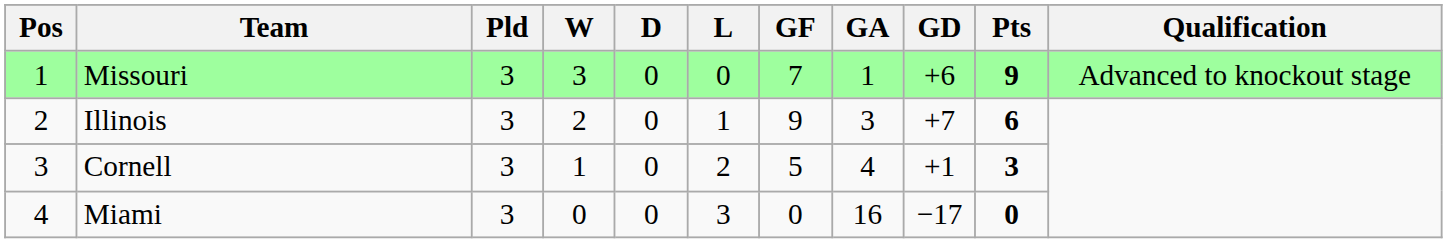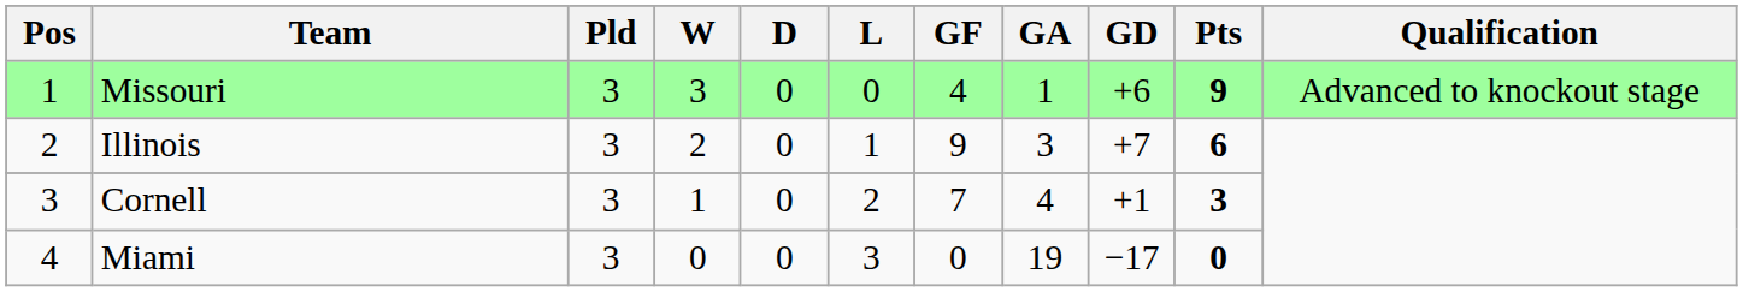 <table class="wikitable" style="text-align:center; margin: 1em auto">
 <tr>
 <th style=width:2em>Pos</th>
 <th style=width:13em>Team</th>
 <th style=width:2em>Pld</th>
 <th style=width:2em>W</th>
 <th style=width:2em>D</th>
 <th style=width:2em>L</th>
 <th style=width:2em>GF</th>
 <th style=width:2em>GA</th>
 <th style=width:2em>GD</th>
 <th style=width:2em>Pts</th>
 <th style=width:13em>Qualification</th>
 </tr>
 <tr bgcolor="#9eff9e">
 <td>1</td>
 <td style="text-align:left">Missouri</td>
 <td>3</td>
 <td>3</td>
 <td>0</td>
 <td>0</td>
-<td>7</td>
+<td>4</td>
 <td>1</td>
 <td>+6</td>
 <td><strong>9</strong></td>
 <td>Advanced to knockout stage</td>
 </tr>
 <tr>
 <td>2</td>
 <td style="text-align:left">Illinois</td>
 <td>3</td>
 <td>2</td>
 <td>0</td>
 <td>1</td>
 <td>9</td>
 <td>3</td>
 <td>+7</td>
 <td><strong>6</strong></td>
 <td rowspan="3"></td>
 </tr>
 <tr>
 <td>3</td>
 <td style="text-align:left">Cornell</td>
 <td>3</td>
 <td>1</td>
 <td>0</td>
 <td>2</td>
-<td>5</td>
+<td>7</td>
 <td>4</td>
 <td>+1<strong></strong></td>
 <td><strong>3</strong></td>
 </tr>
 <tr>
 <td>4</td>
 <td style="text-align:left">Miami</td>
 <td>3</td>
 <td>0</td>
 <td>0</td>
 <td>3</td>
 <td>0</td>
-<td>16</td>
+<td>19</td>
 <td>−17<strong></strong></td>
 <td><strong>0</strong></td>
 </tr>
 </table>
